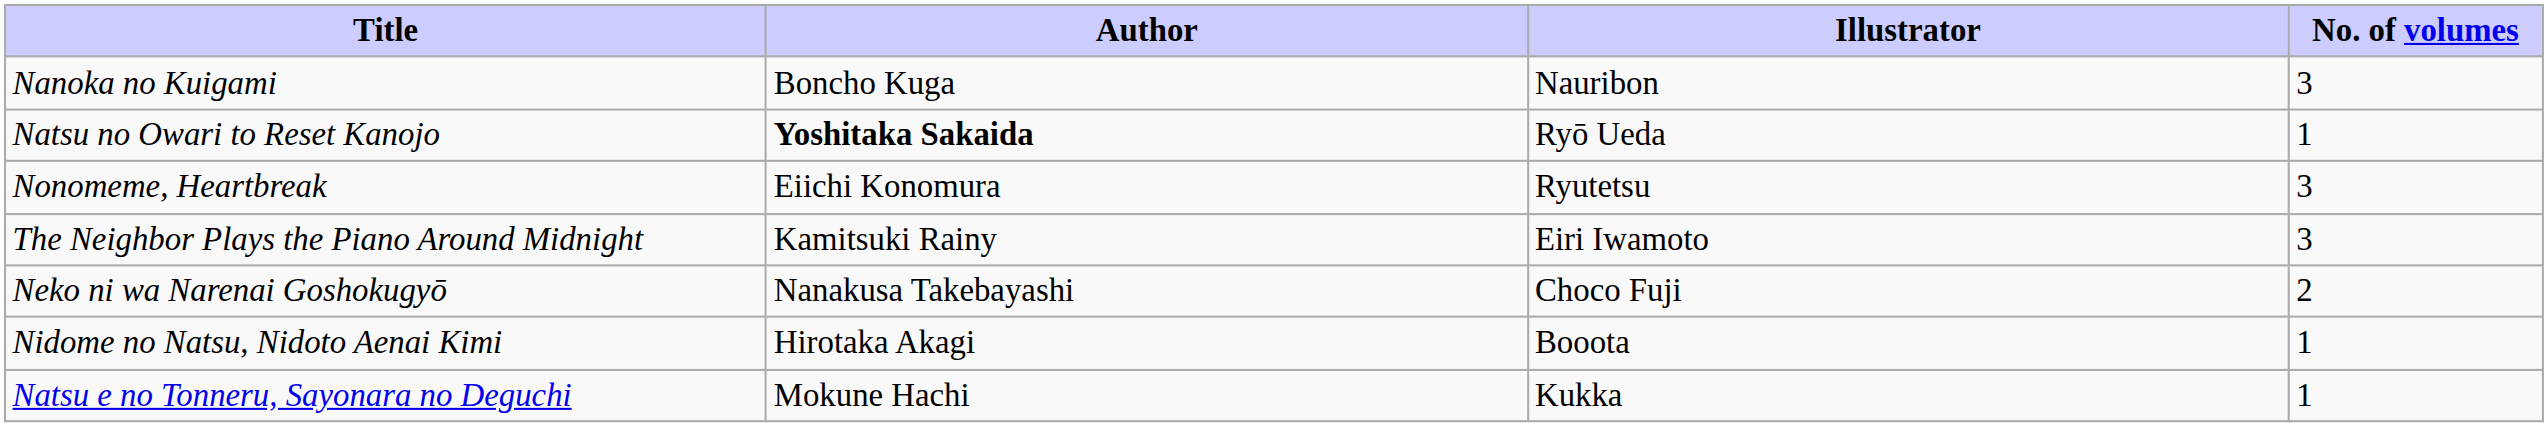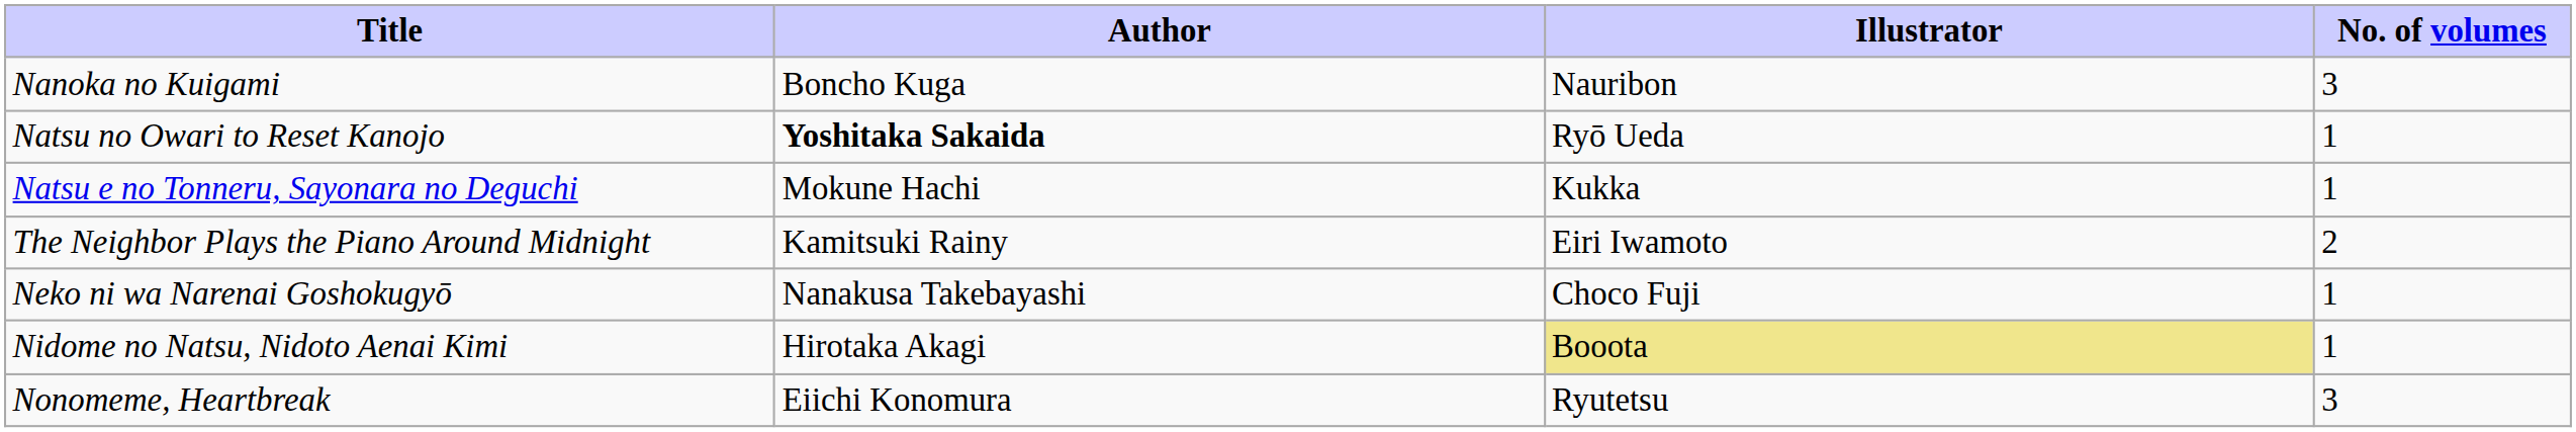 <table class="wikitable" style="width: 98%;">
 <tr>
 <th width=30% style="background:#ccf;">Title</th>
 <th width=30% style="background:#ccf;">Author</th>
 <th width=30% style="background:#ccf;">Illustrator</th>
 <th width=10% style="background:#ccf;">No. of <a href='#'>volumes</a></th>
 </tr>
 <tr>
 <td><em>Nanoka no Kuigami</em></td>
 <td>Boncho Kuga</td>
 <td>Nauribon</td>
 <td>3</td>
 </tr>
 <tr>
 <td><em>Natsu no Owari to Reset Kanojo</em></td>
 <td><strong>Yoshitaka Sakaida</strong></td>
 <td>Ryō Ueda</td>
 <td>1</td>
 </tr>
 <tr>
+<td><em><a href='#'>Natsu e no Tonneru, Sayonara no Deguchi</a></em></td>
+<td>Mokune Hachi</td>
+<td>Kukka</td>
+<td>1</td>
+</tr>
+<tr>
+<td><em>The Neighbor Plays the Piano Around Midnight</em></td>
+<td>Kamitsuki Rainy</td>
+<td>Eiri Iwamoto</td>
+<td>2</td>
+</tr>
+<tr>
+<td><em>Neko ni wa Narenai Goshokugyō</em></td>
+<td>Nanakusa Takebayashi</td>
+<td>Choco Fuji</td>
+<td>1</td>
+</tr>
+<tr>
+<td><em>Nidome no Natsu, Nidoto Aenai Kimi</em></td>
+<td>Hirotaka Akagi</td>
+<td style="background: khaki;">Booota</td>
+<td>1</td>
+</tr>
+<tr>
 <td><em>Nonomeme, Heartbreak</em></td>
 <td>Eiichi Konomura</td>
 <td>Ryutetsu</td>
 <td>3</td>
 </tr>
-<tr>
-<td><em>The Neighbor Plays the Piano Around Midnight</em></td>
-<td>Kamitsuki Rainy</td>
-<td>Eiri Iwamoto</td>
-<td>3</td>
-</tr>
-<tr>
-<td><em>Neko ni wa Narenai Goshokugyō</em></td>
-<td>Nanakusa Takebayashi</td>
-<td>Choco Fuji</td>
-<td>2</td>
-</tr>
-<tr>
-<td><em>Nidome no Natsu, Nidoto Aenai Kimi</em></td>
-<td>Hirotaka Akagi</td>
-<td>Booota</td>
-<td>1</td>
-</tr>
-<tr>
-<td><em><a href='#'>Natsu e no Tonneru, Sayonara no Deguchi</a></em></td>
-<td>Mokune Hachi</td>
-<td>Kukka</td>
-<td>1</td>
-</tr>
 </table>
